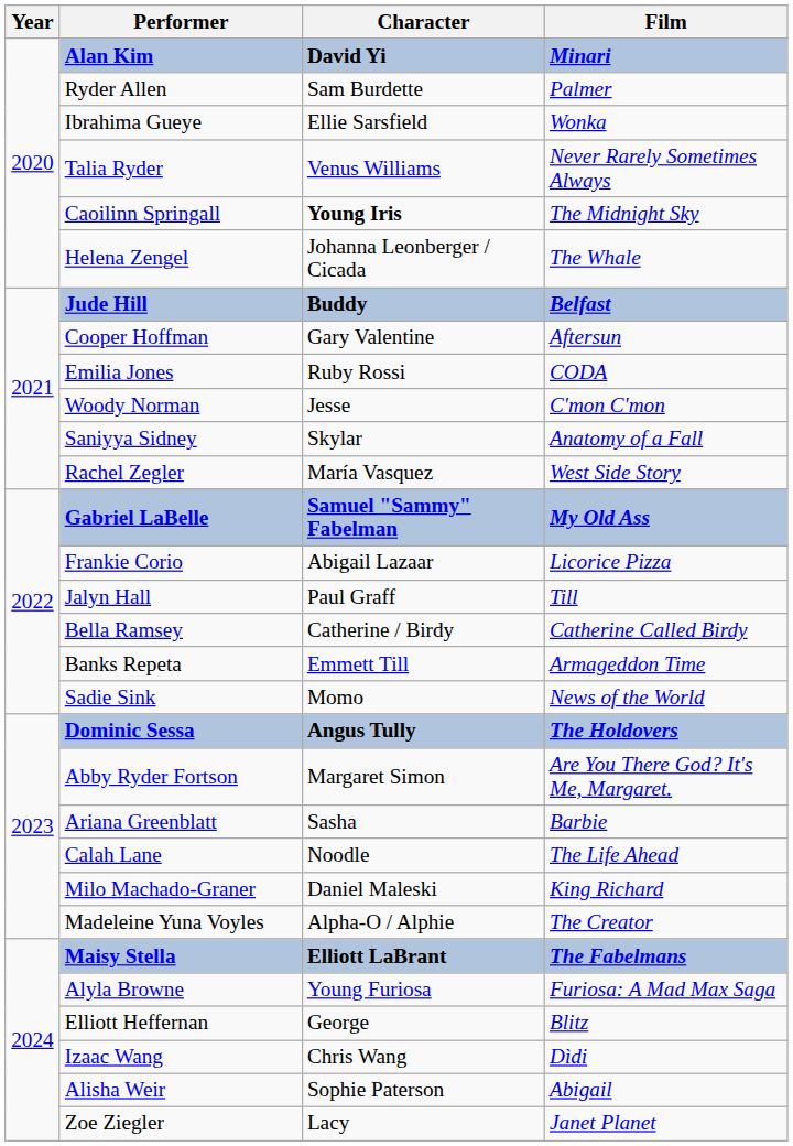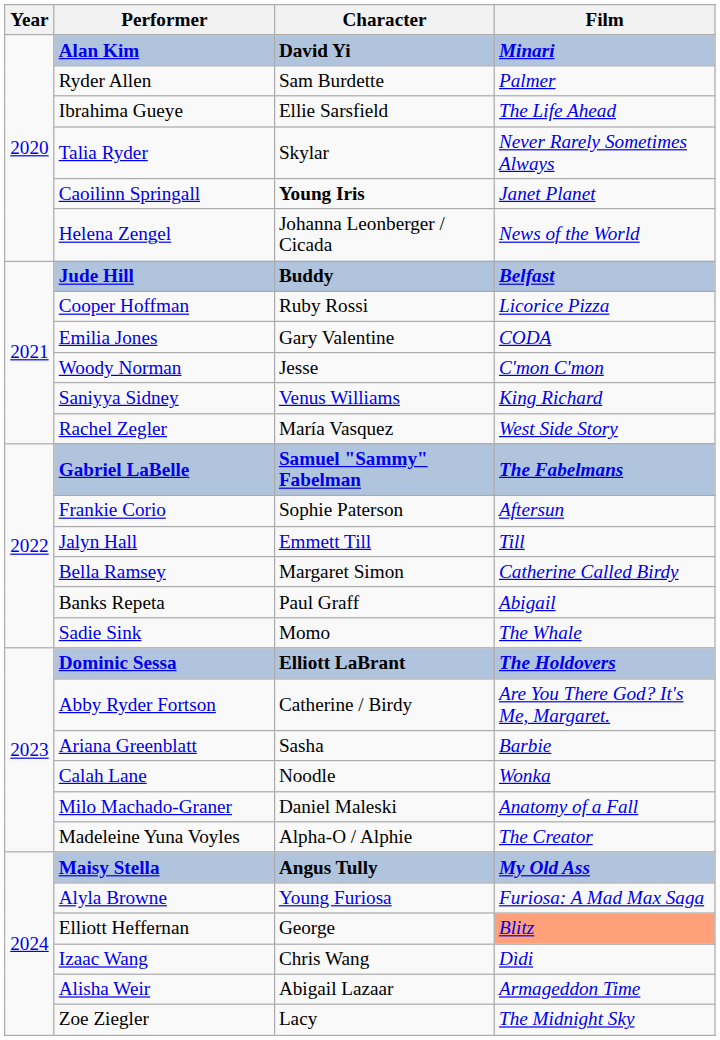 <table class="wikitable" width="95%" align="center">
 <tr>
 <th width="7%">Year</th>
 <th width="31%">Performer</th>
 <th width="31%">Character</th>
 <th width="31%">Film</th>
 </tr>
 <tr>
 <td rowspan="6" style="text-align:center;"><a href='#'>2020</a><br></td>
 <td style="background:#B0C4DE;"><strong><a href='#'>Alan Kim</a></strong></td>
 <td style="background:#B0C4DE;"><strong>David Yi</strong></td>
 <td style="background:#B0C4DE;"><strong><em><a href='#'>Minari</a></em></strong></td>
 </tr>
 <tr>
 <td>Ryder Allen</td>
 <td>Sam Burdette</td>
 <td><em><a href='#'>Palmer</a></em></td>
 </tr>
 <tr>
 <td>Ibrahima Gueye</td>
 <td>Ellie Sarsfield</td>
-<td><em><a href='#'>Wonka</a></em></td>
+<td><em><a href='#'>The Life Ahead</a></em></td>
 </tr>
 <tr>
 <td><a href='#'>Talia Ryder</a></td>
-<td><a href='#'>Venus Williams</a></td>
+<td>Skylar</td>
 <td><em><a href='#'>Never Rarely Sometimes Always</a></em></td>
 </tr>
 <tr>
 <td><a href='#'>Caoilinn Springall</a></td>
 <td><strong>Young Iris</strong></td>
-<td><em><a href='#'>The Midnight Sky</a></em></td>
+<td><em><a href='#'>Janet Planet</a></em></td>
 </tr>
 <tr>
 <td><a href='#'>Helena Zengel</a></td>
 <td>Johanna Leonberger / Cicada</td>
-<td><em><a href='#'>The Whale</a></em></td>
+<td><em><a href='#'>News of the World</a></em></td>
 </tr>
 <tr>
 <td rowspan="6" style="text-align:center;"><a href='#'>2021</a><br></td>
 <td style="background:#B0C4DE;"><strong><a href='#'>Jude Hill</a></strong></td>
 <td style="background:#B0C4DE;"><strong>Buddy</strong></td>
 <td style="background:#B0C4DE;"><strong><em><a href='#'>Belfast</a></em></strong></td>
 </tr>
 <tr>
 <td><a href='#'>Cooper Hoffman</a></td>
-<td>Gary Valentine</td>
-<td><em><a href='#'>Aftersun</a></em></td>
+<td>Ruby Rossi</td>
+<td><em><a href='#'>Licorice Pizza</a></em></td>
 </tr>
 <tr>
 <td><a href='#'>Emilia Jones</a></td>
-<td>Ruby Rossi</td>
+<td>Gary Valentine</td>
 <td><em><a href='#'>CODA</a></em></td>
 </tr>
 <tr>
 <td><a href='#'>Woody Norman</a></td>
 <td>Jesse</td>
 <td><em><a href='#'>C'mon C'mon</a></em></td>
 </tr>
 <tr>
 <td><a href='#'>Saniyya Sidney</a></td>
-<td>Skylar</td>
-<td><em><a href='#'>Anatomy of a Fall</a></em></td>
+<td><a href='#'>Venus Williams</a></td>
+<td><em><a href='#'>King Richard</a></em></td>
 </tr>
 <tr>
 <td><a href='#'>Rachel Zegler</a></td>
 <td>María Vasquez</td>
 <td><em><a href='#'>West Side Story</a></em></td>
 </tr>
 <tr>
 <td rowspan="6" style="text-align:center;"><a href='#'>2022</a><br></td>
 <td style="background:#B0C4DE;"><strong><a href='#'>Gabriel LaBelle</a></strong></td>
 <td style="background:#B0C4DE;"><strong><a href='#'>Samuel "Sammy" Fabelman</a></strong></td>
-<td style="background:#B0C4DE;"><strong><em><a href='#'>My Old Ass</a></em></strong></td>
+<td style="background:#B0C4DE;"><strong><em><a href='#'>The Fabelmans</a></em></strong></td>
 </tr>
 <tr>
 <td><a href='#'>Frankie Corio</a></td>
-<td>Abigail Lazaar</td>
-<td><em><a href='#'>Licorice Pizza</a></em></td>
+<td>Sophie Paterson</td>
+<td><em><a href='#'>Aftersun</a></em></td>
 </tr>
 <tr>
 <td><a href='#'>Jalyn Hall</a></td>
-<td>Paul Graff</td>
+<td><a href='#'>Emmett Till</a></td>
 <td><em><a href='#'>Till</a></em></td>
 </tr>
 <tr>
 <td><a href='#'>Bella Ramsey</a></td>
-<td>Catherine / Birdy</td>
+<td>Margaret Simon</td>
 <td><em><a href='#'>Catherine Called Birdy</a></em></td>
 </tr>
 <tr>
 <td>Banks Repeta</td>
-<td><a href='#'>Emmett Till</a></td>
-<td><em><a href='#'>Armageddon Time</a></em></td>
+<td>Paul Graff</td>
+<td><em><a href='#'>Abigail</a></em></td>
 </tr>
 <tr>
 <td><a href='#'>Sadie Sink</a></td>
 <td>Momo</td>
-<td><em><a href='#'>News of the World</a></em></td>
+<td><em><a href='#'>The Whale</a></em></td>
 </tr>
 <tr>
 <td rowspan="6" style="text-align:center;"><a href='#'>2023</a><br></td>
 <td style="background:#B0C4DE;"><strong><a href='#'>Dominic Sessa</a></strong></td>
-<td style="background:#B0C4DE;"><strong>Angus Tully</strong></td>
+<td style="background:#B0C4DE;"><strong>Elliott LaBrant</strong></td>
 <td style="background:#B0C4DE;"><strong><em><a href='#'>The Holdovers</a></em></strong></td>
 </tr>
 <tr>
 <td><a href='#'>Abby Ryder Fortson</a></td>
-<td>Margaret Simon</td>
+<td>Catherine / Birdy</td>
 <td><em><a href='#'>Are You There God? It's Me, Margaret.</a></em></td>
 </tr>
 <tr>
 <td><a href='#'>Ariana Greenblatt</a></td>
 <td>Sasha</td>
 <td><em><a href='#'>Barbie</a></em></td>
 </tr>
 <tr>
 <td><a href='#'>Calah Lane</a></td>
 <td>Noodle</td>
-<td><em><a href='#'>The Life Ahead</a></em></td>
+<td><em><a href='#'>Wonka</a></em></td>
 </tr>
 <tr>
 <td><a href='#'>Milo Machado-Graner</a></td>
 <td>Daniel Maleski</td>
-<td><em><a href='#'>King Richard</a></em></td>
+<td><em><a href='#'>Anatomy of a Fall</a></em></td>
 </tr>
 <tr>
 <td>Madeleine Yuna Voyles</td>
 <td>Alpha-O / Alphie</td>
 <td><em><a href='#'>The Creator</a></em></td>
 </tr>
 <tr>
 <td rowspan="6" style="text-align:center;"><a href='#'>2024</a><br></td>
 <td style="background:#B0C4DE;"><strong><a href='#'>Maisy Stella</a></strong></td>
-<td style="background:#B0C4DE;"><strong>Elliott LaBrant</strong></td>
-<td style="background:#B0C4DE;"><strong><em><a href='#'>The Fabelmans</a></em></strong></td>
+<td style="background:#B0C4DE;"><strong>Angus Tully</strong></td>
+<td style="background:#B0C4DE;"><strong><em><a href='#'>My Old Ass</a></em></strong></td>
 </tr>
 <tr>
 <td><a href='#'>Alyla Browne</a></td>
 <td><a href='#'>Young Furiosa</a></td>
 <td><em><a href='#'>Furiosa: A Mad Max Saga</a></em></td>
 </tr>
 <tr>
 <td>Elliott Heffernan</td>
 <td>George</td>
-<td><em><a href='#'>Blitz</a></em></td>
+<td style="background: lightsalmon;"><em><a href='#'>Blitz</a></em></td>
 </tr>
 <tr>
 <td><a href='#'>Izaac Wang</a></td>
 <td>Chris Wang</td>
 <td><em><a href='#'>Dìdi</a></em></td>
 </tr>
 <tr>
 <td><a href='#'>Alisha Weir</a></td>
-<td>Sophie Paterson</td>
-<td><em><a href='#'>Abigail</a></em></td>
+<td>Abigail Lazaar</td>
+<td><em><a href='#'>Armageddon Time</a></em></td>
 </tr>
 <tr>
 <td>Zoe Ziegler</td>
 <td>Lacy</td>
-<td><em><a href='#'>Janet Planet</a></em></td>
+<td><em><a href='#'>The Midnight Sky</a></em></td>
 </tr>
 </table>
